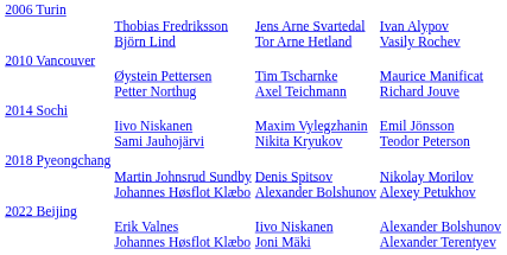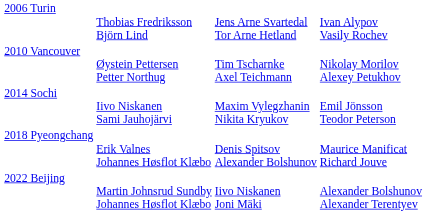 <table>
 <tr valign="top">
 <td><a href='#'>2006 Turin</a><br></td>
 <td><br><a href='#'>Thobias Fredriksson</a><br><a href='#'>Björn Lind</a></td>
 <td><br><a href='#'>Jens Arne Svartedal</a><br><a href='#'>Tor Arne Hetland</a></td>
 <td><br><a href='#'>Ivan Alypov</a><br><a href='#'>Vasily Rochev</a></td>
 </tr>
 <tr valign="top">
 <td><a href='#'>2010 Vancouver</a><br></td>
 <td><br><a href='#'>Øystein Pettersen</a><br><a href='#'>Petter Northug</a></td>
 <td><br><a href='#'>Tim Tscharnke</a><br><a href='#'>Axel Teichmann</a></td>
-<td><br><a href='#'>Maurice Manificat</a><br><a href='#'>Richard Jouve</a></td>
+<td><br><a href='#'>Nikolay Morilov</a><br><a href='#'>Alexey Petukhov</a></td>
 </tr>
 <tr valign="top">
 <td><a href='#'>2014 Sochi</a><br></td>
 <td><br><a href='#'>Iivo Niskanen</a><br><a href='#'>Sami Jauhojärvi</a></td>
 <td><br><a href='#'>Maxim Vylegzhanin</a><br><a href='#'>Nikita Kryukov</a></td>
 <td><br><a href='#'>Emil Jönsson</a><br><a href='#'>Teodor Peterson</a></td>
 </tr>
 <tr valign="top">
 <td><a href='#'>2018 Pyeongchang</a><br></td>
-<td><br><a href='#'>Martin Johnsrud Sundby</a><br><a href='#'>Johannes Høsflot Klæbo</a></td>
+<td><br><a href='#'>Erik Valnes</a><br><a href='#'>Johannes Høsflot Klæbo</a></td>
 <td><br><a href='#'>Denis Spitsov</a><br><a href='#'>Alexander Bolshunov</a></td>
-<td><br><a href='#'>Nikolay Morilov</a><br><a href='#'>Alexey Petukhov</a></td>
+<td><br><a href='#'>Maurice Manificat</a><br><a href='#'>Richard Jouve</a></td>
 </tr>
 <tr valign="top">
 <td><a href='#'>2022 Beijing</a> <br></td>
-<td><br><a href='#'>Erik Valnes</a><br><a href='#'>Johannes Høsflot Klæbo</a></td>
+<td><br><a href='#'>Martin Johnsrud Sundby</a><br><a href='#'>Johannes Høsflot Klæbo</a></td>
 <td><br><a href='#'>Iivo Niskanen</a><br><a href='#'>Joni Mäki</a></td>
 <td> <br><a href='#'>Alexander Bolshunov</a><br><a href='#'>Alexander Terentyev</a></td>
 </tr>
 <tr>
 </tr>
 </table>
